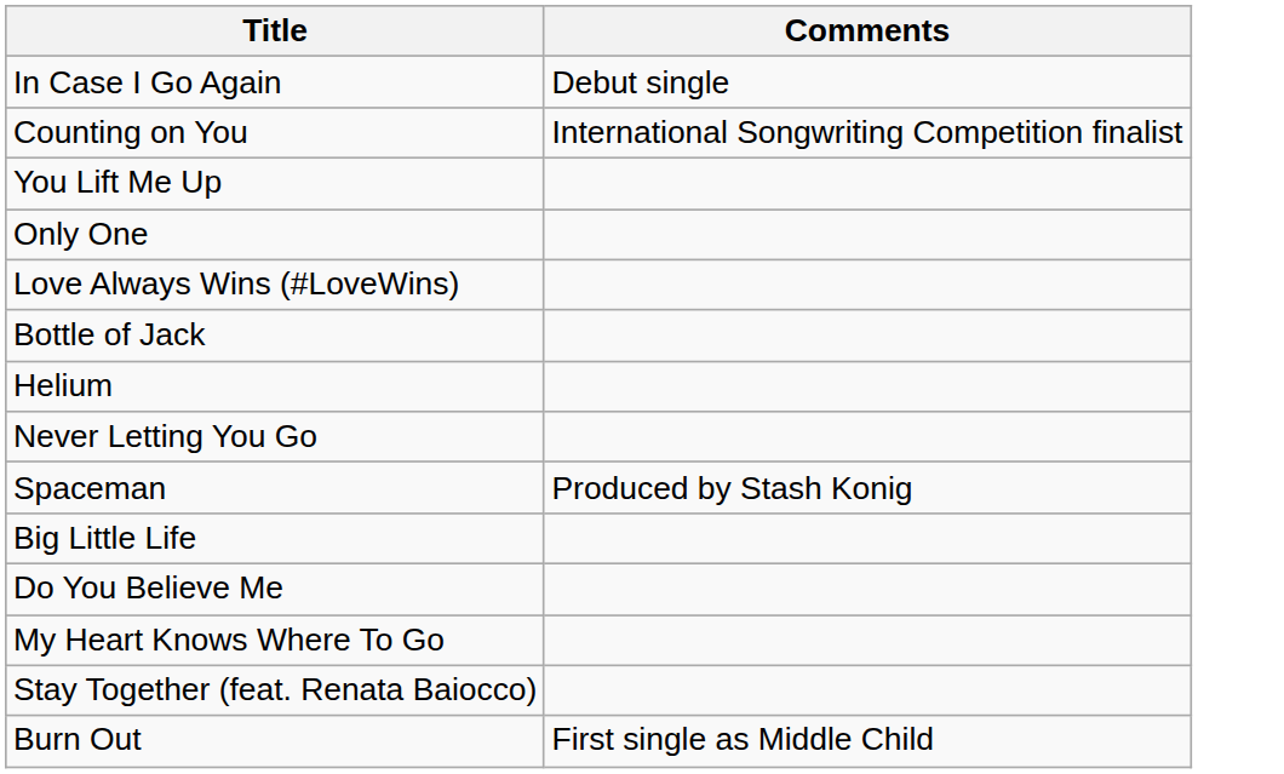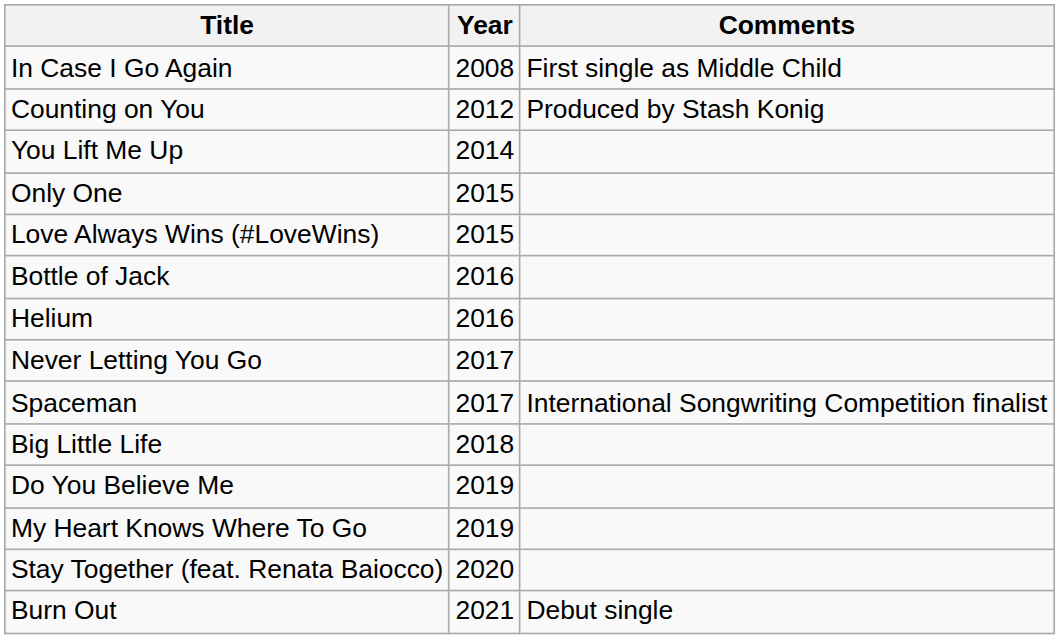 <table class="wikitable">
 <tr>
 <th>Title</th>
+<th>Year</th>
 <th>Comments</th>
 </tr>
 <tr>
 <td>In Case I Go Again</td>
-<td>Debut single</td>
+<td>2008</td>
+<td>First single as Middle Child</td>
 </tr>
 <tr>
 <td>Counting on You</td>
-<td>International Songwriting Competition finalist</td>
+<td>2012</td>
+<td>Produced by Stash Konig</td>
 </tr>
 <tr>
 <td>You Lift Me Up</td>
+<td>2014</td>
 <td></td>
 </tr>
 <tr>
 <td>Only One</td>
+<td>2015</td>
 <td></td>
 </tr>
 <tr>
 <td>Love Always Wins (#LoveWins)</td>
+<td>2015</td>
 <td></td>
 </tr>
 <tr>
 <td>Bottle of Jack</td>
+<td>2016</td>
 <td></td>
 </tr>
 <tr>
 <td>Helium</td>
+<td>2016</td>
 <td></td>
 </tr>
 <tr>
 <td>Never Letting You Go</td>
+<td>2017</td>
 <td></td>
 </tr>
 <tr>
 <td>Spaceman</td>
-<td>Produced by Stash Konig</td>
+<td>2017</td>
+<td>International Songwriting Competition finalist</td>
 </tr>
 <tr>
 <td>Big Little Life</td>
+<td>2018</td>
 <td></td>
 </tr>
 <tr>
 <td>Do You Believe Me</td>
+<td>2019</td>
 <td></td>
 </tr>
 <tr>
 <td>My Heart Knows Where To Go</td>
+<td>2019</td>
 <td></td>
 </tr>
 <tr>
 <td>Stay Together (feat. Renata Baiocco)</td>
+<td>2020</td>
 <td></td>
 </tr>
 <tr>
 <td>Burn Out</td>
-<td>First single as Middle Child</td>
+<td>2021</td>
+<td>Debut single</td>
 </tr>
 </table>
